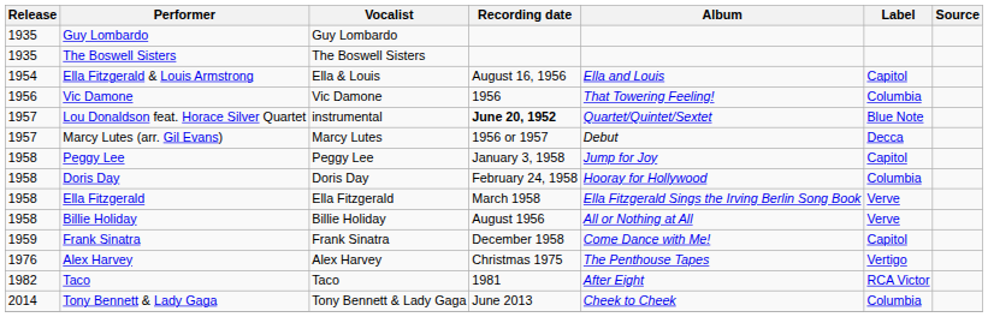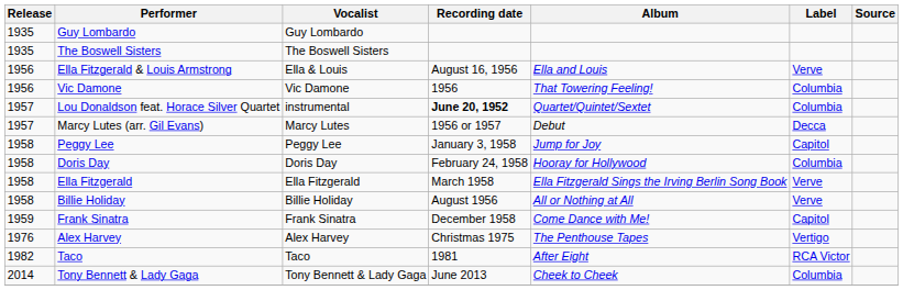 <table class="wikitable sortable">
 <tr>
 <th>Release</th>
 <th>Performer</th>
 <th>Vocalist</th>
 <th>Recording date</th>
 <th>Album</th>
 <th>Label</th>
 <th>Source</th>
 </tr>
 <tr>
 <td>1935</td>
 <td><a href='#'>Guy Lombardo</a></td>
 <td>Guy Lombardo</td>
 <td></td>
 <td></td>
 <td></td>
 <td></td>
 </tr>
 <tr>
 <td>1935</td>
 <td><a href='#'>The Boswell Sisters</a></td>
 <td>The Boswell Sisters</td>
 <td></td>
 <td></td>
 <td></td>
 <td></td>
 </tr>
 <tr>
-<td>1954</td>
+<td>1956</td>
 <td><a href='#'>Ella Fitzgerald</a> & <a href='#'>Louis Armstrong</a></td>
 <td>Ella & Louis</td>
 <td>August 16, 1956</td>
 <td><em><a href='#'>Ella and Louis</a></em></td>
-<td><a href='#'>Capitol</a></td>
+<td><a href='#'>Verve</a></td>
 <td></td>
 </tr>
 <tr>
 <td>1956</td>
 <td><a href='#'>Vic Damone</a></td>
 <td>Vic Damone</td>
 <td>1956</td>
 <td><a href='#'><em>That Towering Feeling!</em></a></td>
 <td><a href='#'>Columbia</a></td>
 <td><em></em></td>
 </tr>
 <tr>
 <td>1957</td>
 <td><a href='#'>Lou Donaldson</a> feat. <a href='#'>Horace Silver</a> Quartet</td>
 <td>instrumental</td>
 <td><strong>June 20, 1952</strong></td>
 <td><em><a href='#'>Quartet/Quintet/Sextet</a></em></td>
-<td><a href='#'>Blue Note</a></td>
+<td><a href='#'>Columbia</a></td>
 <td></td>
 </tr>
 <tr>
 <td>1957</td>
 <td>Marcy Lutes (arr. <a href='#'>Gil Evans</a>)</td>
 <td>Marcy Lutes</td>
 <td>1956 or 1957</td>
 <td><em>Debut</em></td>
 <td><a href='#'>Decca</a></td>
 <td></td>
 </tr>
 <tr>
 <td>1958</td>
 <td><a href='#'>Peggy Lee</a></td>
 <td>Peggy Lee</td>
 <td>January 3, 1958</td>
 <td><em><a href='#'>Jump for Joy</a></em></td>
 <td><a href='#'>Capitol</a></td>
 <td></td>
 </tr>
 <tr>
 <td>1958</td>
 <td><a href='#'>Doris Day</a></td>
 <td>Doris Day</td>
 <td>February 24, 1958</td>
 <td><em><a href='#'>Hooray for Hollywood</a></em></td>
 <td><a href='#'>Columbia</a></td>
 <td></td>
 </tr>
 <tr>
 <td>1958</td>
 <td><a href='#'>Ella Fitzgerald</a></td>
 <td>Ella Fitzgerald</td>
 <td>March 1958</td>
 <td><em><a href='#'>Ella Fitzgerald Sings the Irving Berlin Song Book</a></em></td>
 <td><a href='#'>Verve</a></td>
 <td></td>
 </tr>
 <tr>
 <td>1958</td>
 <td><a href='#'>Billie Holiday</a></td>
 <td>Billie Holiday</td>
 <td>August 1956</td>
 <td><em><a href='#'>All or Nothing at All</a></em></td>
 <td><a href='#'>Verve</a></td>
 <td></td>
 </tr>
 <tr>
 <td>1959</td>
 <td><a href='#'>Frank Sinatra</a></td>
 <td>Frank Sinatra</td>
 <td>December 1958</td>
 <td><em><a href='#'>Come Dance with Me!</a></em></td>
 <td><a href='#'>Capitol</a></td>
 <td></td>
 </tr>
 <tr>
 <td>1976</td>
 <td><a href='#'>Alex Harvey</a></td>
 <td>Alex Harvey</td>
 <td>Christmas 1975</td>
 <td><em><a href='#'>The Penthouse Tapes</a></em></td>
 <td><a href='#'>Vertigo</a></td>
 <td></td>
 </tr>
 <tr>
 <td>1982</td>
 <td><a href='#'>Taco</a></td>
 <td>Taco</td>
 <td>1981</td>
 <td><em><a href='#'>After Eight</a></em></td>
 <td><a href='#'>RCA Victor</a></td>
 <td></td>
 </tr>
 <tr>
 <td>2014</td>
 <td><a href='#'>Tony Bennett</a> & <a href='#'>Lady Gaga</a></td>
 <td>Tony Bennett & Lady Gaga</td>
 <td>June 2013</td>
 <td><em><a href='#'>Cheek to Cheek</a></em></td>
 <td><a href='#'>Columbia</a></td>
 <td></td>
 </tr>
 <tr>
 </tr>
 </table>
